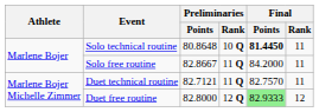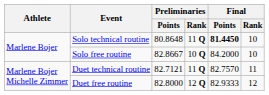 <table class="wikitable" style="font-size:90%">
 <tr>
 <th rowspan="2">Athlete</th>
 <th rowspan="2">Event</th>
 <th colspan="2">Preliminaries</th>
 <th colspan="2">Final</th>
 </tr>
 <tr style="font-size:95%">
 <th>Points</th>
 <th>Rank</th>
 <th>Points</th>
 <th>Rank</th>
 </tr>
 <tr align="center">
 <td align="left" rowspan="2"><a href='#'>Marlene Bojer</a></td>
 <td align="left"><a href='#'>Solo technical routine</a></td>
 <td>80.8648</td>
-<td>10 <strong>Q</strong></td>
+<td>11 <strong>Q</strong></td>
 <td><strong>81.4450</strong></td>
-<td>11</td>
+<td>10</td>
 </tr>
 <tr align="center">
 <td align="left"><a href='#'>Solo free routine</a></td>
 <td>82.8667</td>
-<td>11 <strong>Q</strong></td>
+<td>10 <strong>Q</strong></td>
 <td>84.2000</td>
-<td>11</td>
+<td>10</td>
 </tr>
 <tr align="center">
 <td align="left" rowspan=2><a href='#'>Marlene Bojer</a><br><a href='#'>Michelle Zimmer</a></td>
 <td align="left"><a href='#'>Duet technical routine</a></td>
 <td>82.7121</td>
 <td>11 <strong>Q</strong></td>
 <td>82.7570</td>
 <td>11</td>
 </tr>
 <tr align="center">
 <td align="left"><a href='#'>Duet free routine</a></td>
 <td>82.8000</td>
 <td>12 <strong>Q</strong></td>
-<td style="background: lightgreen;">82.9333</td>
+<td>82.9333</td>
 <td>12</td>
 </tr>
 </table>
